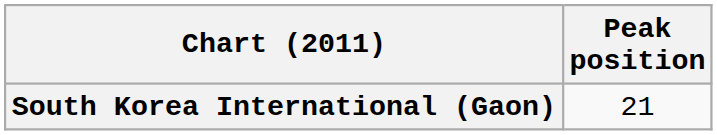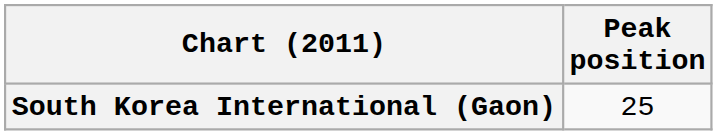 <table class="wikitable plainrowheaders sortable" style="text-align:center">
 <tr>
 <th scope="col">Chart (2011)</th>
 <th scope="col">Peak<br>position</th>
 </tr>
 <tr>
 <th scope="row">South Korea International (Gaon)</th>
-<td>21</td>
+<td>25</td>
 </tr>
 </table>
